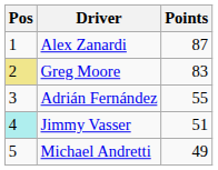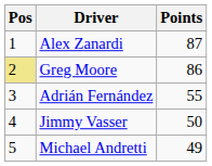 <table class="wikitable" style="font-size: 95%;">
 <tr>
 <th>Pos</th>
 <th>Driver</th>
 <th>Points</th>
 </tr>
 <tr>
 <td>1</td>
 <td> <a href='#'>Alex Zanardi</a></td>
 <td align="right">87</td>
 </tr>
 <tr>
 <td style="background: khaki;">2</td>
 <td> <a href='#'>Greg Moore</a></td>
-<td align="right">83</td>
+<td align="right">86</td>
 </tr>
 <tr>
 <td>3</td>
 <td> <a href='#'>Adrián Fernández</a></td>
 <td align="right">55</td>
 </tr>
 <tr>
-<td style="background: paleturquoise;">4</td>
+<td>4</td>
 <td> <a href='#'>Jimmy Vasser</a></td>
-<td align="right">51</td>
+<td align="right">50</td>
 </tr>
 <tr>
 <td>5</td>
 <td> <a href='#'>Michael Andretti</a></td>
 <td align="right">49</td>
 </tr>
 </table>
